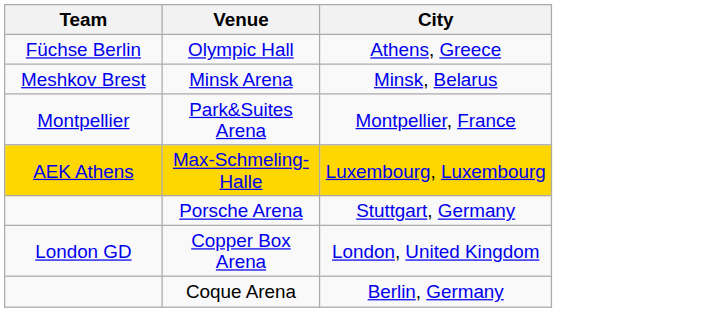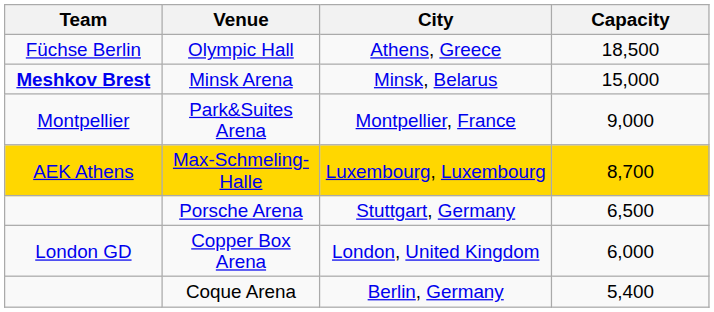 <table class="wikitable" style="font-size:95%; text-align: center;">
 <tr>
 <th width="120">Team</th>
 <th width="120">Venue</th>
 <th width="180">City</th>
+<th width="120">Capacity</th>
 </tr>
 <tr>
 <td><a href='#'>Füchse Berlin</a></td>
 <td><a href='#'>Olympic Hall</a></td>
 <td><a href='#'>Athens</a>, <a href='#'>Greece</a></td>
+<td>18,500</td>
 </tr>
 <tr>
-<td><a href='#'>Meshkov Brest</a></td>
+<td><strong><a href='#'>Meshkov Brest</a></strong></td>
 <td><a href='#'>Minsk Arena</a></td>
 <td><a href='#'>Minsk</a>, <a href='#'>Belarus</a></td>
+<td>15,000</td>
 </tr>
 <tr>
 <td><a href='#'>Montpellier</a></td>
 <td><a href='#'>Park&Suites Arena</a></td>
 <td><a href='#'>Montpellier</a>, <a href='#'>France</a></td>
+<td>9,000</td>
 </tr>
 <tr bgcolor="gold">
 <td><a href='#'>AEK Athens</a></td>
 <td><a href='#'>Max-Schmeling-Halle</a></td>
 <td><a href='#'>Luxembourg</a>, <a href='#'>Luxembourg</a></td>
+<td>8,700</td>
 </tr>
 <tr>
 <td></td>
 <td><a href='#'>Porsche Arena</a></td>
 <td><a href='#'>Stuttgart</a>, <a href='#'>Germany</a></td>
+<td>6,500</td>
 </tr>
 <tr>
 <td><a href='#'>London GD</a></td>
 <td><a href='#'>Copper Box Arena</a></td>
 <td><a href='#'>London</a>, <a href='#'>United Kingdom</a></td>
+<td>6,000</td>
 </tr>
 <tr>
 <td></td>
 <td>Coque Arena</td>
 <td><a href='#'>Berlin</a>, <a href='#'>Germany</a></td>
+<td>5,400</td>
 </tr>
 </table>
